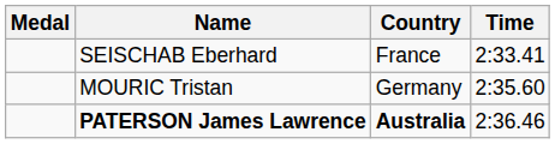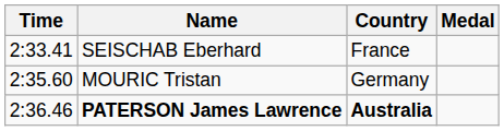 <table class="wikitable sortable" style="font-size:90%">
 <tr>
-<th>Medal</th>
+<th>Time</th>
 <th>Name</th>
 <th>Country</th>
-<th>Time</th>
+<th>Medal</th>
 </tr>
 <tr>
-<td></td>
+<td>2:33.41</td>
 <td>SEISCHAB Eberhard</td>
 <td>France</td>
-<td>2:33.41</td>
+<td></td>
 </tr>
 <tr>
-<td></td>
+<td>2:35.60</td>
 <td>MOURIC Tristan</td>
 <td>Germany</td>
-<td>2:35.60</td>
+<td></td>
 </tr>
 <tr>
-<td></td>
+<td>2:36.46</td>
 <td><strong>PATERSON James Lawrence</strong></td>
 <td><strong>Australia</strong></td>
-<td>2:36.46</td>
+<td></td>
 </tr>
 </table>
